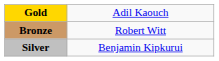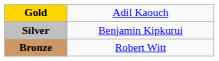 <table class="wikitable" style="text-align:center; " width="35%">
 <tr>
 <td bgcolor="gold"><strong>Gold</strong></td>
 <td><a href='#'>Adil Kaouch</a><br>  <small><em></em></small></td>
 </tr>
 <tr>
+<td bgcolor="silver"><strong>Silver</strong></td>
+<td><a href='#'>Benjamin Kipkurui</a><br>  <small><em></em></small></td>
+</tr>
+<tr>
 <td bgcolor="CC9966"><strong>Bronze</strong></td>
 <td><a href='#'>Robert Witt</a><br>  <small><em></em></small></td>
 </tr>
-<tr>
-<td bgcolor="silver"><strong>Silver</strong></td>
-<td><a href='#'>Benjamin Kipkurui</a><br>  <small><em></em></small></td>
-</tr>
 </table>
